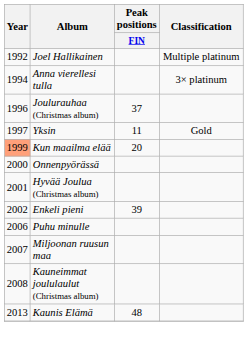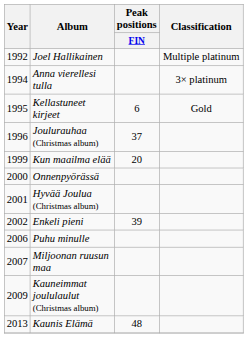 <table class="wikitable">
 <tr>
 <th align="center" rowspan="2" width="10">Year</th>
 <th align="center" rowspan="2" width="120">Album</th>
 <th align="center" colspan="1" width="20">Peak positions</th>
 <th align="center" rowspan="2" width="120">Classification</th>
 </tr>
 <tr>
 <th scope="col" style="width:3em;font-size:90%;"><a href='#'>FIN</a><br></th>
 </tr>
 <tr>
 <td style="text-align:center;">1992</td>
 <td><em>Joel Hallikainen</em></td>
 <td style="text-align:center;"></td>
 <td style="text-align:center;">Multiple platinum</td>
 </tr>
 <tr>
 <td style="text-align:center;">1994</td>
 <td><em>Anna vierellesi tulla</em></td>
 <td style="text-align:center;"></td>
 <td style="text-align:center;">3× platinum</td>
 </tr>
 <tr>
+<td style="text-align:center;">1995</td>
+<td><em>Kellastuneet kirjeet</em></td>
+<td style="text-align:center;">6</td>
+<td style="text-align:center;">Gold</td>
+</tr>
+<tr>
 <td style="text-align:center;">1996</td>
 <td><em>Joulurauhaa</em> <small>(Christmas album)</small></td>
 <td style="text-align:center;">37</td>
 <td style="text-align:center;"></td>
 </tr>
 <tr>
-<td style="text-align:center;">1997</td>
-<td><em>Yksin</em></td>
-<td style="text-align:center;">11</td>
-<td style="text-align:center;">Gold</td>
-</tr>
-<tr>
-<td style="background: lightsalmon; text-align:center;">1999</td>
+<td style="text-align:center;">1999</td>
 <td><em>Kun maailma elää</em></td>
 <td style="text-align:center;">20</td>
 <td style="text-align:center;"></td>
 </tr>
 <tr>
 <td style="text-align:center;">2000</td>
 <td><em>Onnenpyörässä </em></td>
 <td style="text-align:center;"></td>
 <td style="text-align:center;"></td>
 </tr>
 <tr>
 <td style="text-align:center;">2001</td>
 <td><em>Hyvää Joulua</em> <small>(Christmas album)</small></td>
 <td style="text-align:center;"></td>
 <td style="text-align:center;"></td>
 </tr>
 <tr>
 <td style="text-align:center;">2002</td>
 <td><em>Enkeli pieni</em></td>
 <td style="text-align:center;">39</td>
 <td style="text-align:center;"></td>
 </tr>
 <tr>
 <td style="text-align:center;">2006</td>
 <td><em>Puhu minulle</em></td>
 <td style="text-align:center;"></td>
 <td style="text-align:center;"></td>
 </tr>
 <tr>
 <td style="text-align:center;">2007</td>
 <td><em>Miljoonan ruusun maa</em></td>
 <td style="text-align:center;"></td>
 <td style="text-align:center;"></td>
 </tr>
 <tr>
-<td style="text-align:center;">2008</td>
+<td style="text-align:center;">2009</td>
 <td><em>Kauneimmat joululaulut</em> <small>(Christmas album)</small></td>
 <td style="text-align:center;"></td>
 <td style="text-align:center;"></td>
 </tr>
 <tr>
 <td style="text-align:center;">2013</td>
 <td><em>Kaunis Elämä</em></td>
 <td style="text-align:center;">48</td>
 <td style="text-align:center;"></td>
 </tr>
 <tr>
 </tr>
 </table>
